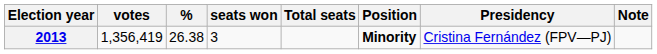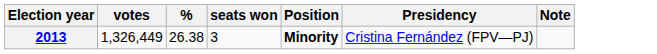 <table class="wikitable">
 <tr>
 <th>Election year</th>
 <th>votes</th>
 <th>%</th>
 <th>seats won</th>
-<th>Total seats</th>
 <th>Position</th>
 <th>Presidency</th>
 <th>Note</th>
 </tr>
 <tr>
 <th><a href='#'>2013</a></th>
-<td>1,356,419</td>
+<td>1,326,449</td>
 <td>26.38</td>
 <td>3</td>
-<td></td>
 <td><strong>Minority</strong></td>
 <td><a href='#'>Cristina Fernández</a> (FPV—PJ)</td>
 <td></td>
 </tr>
 </table>
